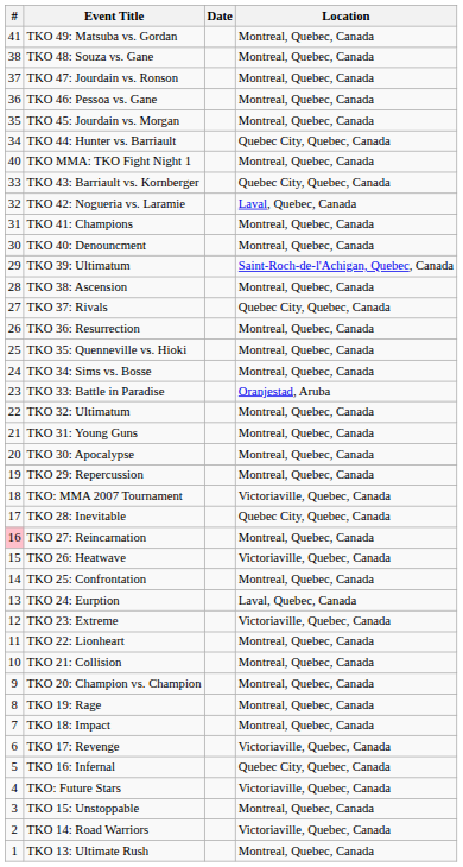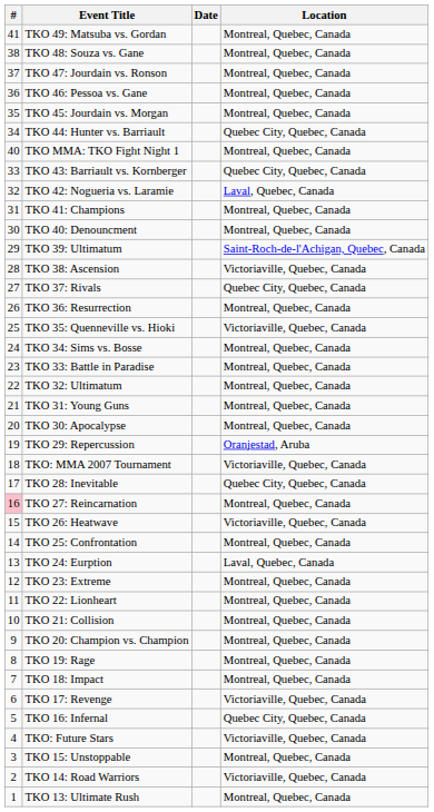 <table class="sortable wikitable succession-box" class="wikitable mw-collapsible mw-collapsed" style="font-size:90%">
 <tr>
 <th scope="col">#</th>
 <th scope="col">Event Title</th>
 <th scope="col">Date</th>
 <th scope="col">Location</th>
 </tr>
 <tr>
 <td style="text-align:center">41</td>
 <td>TKO 49: Matsuba vs. Gordan</td>
 <td></td>
 <td>Montreal, Quebec, Canada</td>
 </tr>
 <tr>
 <td style="text-align:center">38</td>
 <td>TKO 48: Souza vs. Gane</td>
 <td></td>
 <td>Montreal, Quebec, Canada</td>
 </tr>
 <tr>
 <td style="text-align:center">37</td>
 <td>TKO 47: Jourdain vs. Ronson</td>
 <td></td>
 <td>Montreal, Quebec, Canada</td>
 </tr>
 <tr>
 <td style="text-align:center">36</td>
 <td>TKO 46: Pessoa vs. Gane</td>
 <td></td>
 <td>Montreal, Quebec, Canada</td>
 </tr>
 <tr>
 <td style="text-align:center">35</td>
 <td>TKO 45: Jourdain vs. Morgan</td>
 <td></td>
 <td>Montreal, Quebec, Canada</td>
 </tr>
 <tr>
 <td style="text-align:center">34</td>
 <td>TKO 44: Hunter vs. Barriault</td>
 <td></td>
 <td>Quebec City, Quebec, Canada</td>
 </tr>
 <tr>
 <td style="text-align:center">40</td>
 <td>TKO MMA: TKO Fight Night 1</td>
 <td></td>
 <td>Montreal, Quebec, Canada</td>
 </tr>
 <tr>
 <td style="text-align:center">33</td>
 <td>TKO 43: Barriault vs. Kornberger</td>
 <td></td>
 <td>Quebec City, Quebec, Canada</td>
 </tr>
 <tr>
 <td style="text-align:center">32</td>
 <td>TKO 42: Nogueria vs. Laramie</td>
 <td></td>
 <td><a href='#'>Laval</a>, Quebec, Canada</td>
 </tr>
 <tr>
 <td style="text-align:center">31</td>
 <td>TKO 41: Champions</td>
 <td></td>
 <td>Montreal, Quebec, Canada</td>
 </tr>
 <tr>
 <td style="text-align:center">30</td>
 <td>TKO 40: Denouncment</td>
 <td></td>
 <td>Montreal, Quebec, Canada</td>
 </tr>
 <tr>
 <td style="text-align:center">29</td>
 <td>TKO 39: Ultimatum</td>
 <td></td>
 <td><a href='#'>Saint-Roch-de-l'Achigan, Quebec</a>, Canada</td>
 </tr>
 <tr>
 <td style="text-align:center">28</td>
 <td>TKO 38: Ascension</td>
 <td></td>
-<td>Montreal, Quebec, Canada</td>
+<td>Victoriaville, Quebec, Canada</td>
 </tr>
 <tr>
 <td style="text-align:center">27</td>
 <td>TKO 37: Rivals</td>
 <td></td>
 <td>Quebec City, Quebec, Canada</td>
 </tr>
 <tr>
 <td style="text-align:center">26</td>
 <td>TKO 36: Resurrection</td>
 <td></td>
 <td>Montreal, Quebec, Canada</td>
 </tr>
 <tr>
 <td style="text-align:center">25</td>
 <td>TKO 35: Quenneville vs. Hioki</td>
 <td></td>
-<td>Montreal, Quebec, Canada</td>
+<td>Victoriaville, Quebec, Canada</td>
 </tr>
 <tr>
 <td style="text-align:center">24</td>
 <td>TKO 34: Sims vs. Bosse</td>
 <td></td>
 <td>Montreal, Quebec, Canada</td>
 </tr>
 <tr>
 <td style="text-align:center">23</td>
 <td>TKO 33: Battle in Paradise</td>
 <td></td>
-<td><a href='#'>Oranjestad</a>, Aruba</td>
+<td>Montreal, Quebec, Canada</td>
 </tr>
 <tr>
 <td style="text-align:center">22</td>
 <td>TKO 32: Ultimatum</td>
 <td></td>
 <td>Montreal, Quebec, Canada</td>
 </tr>
 <tr>
 <td style="text-align:center">21</td>
 <td>TKO 31: Young Guns</td>
 <td></td>
 <td>Montreal, Quebec, Canada</td>
 </tr>
 <tr>
 <td style="text-align:center">20</td>
 <td>TKO 30: Apocalypse</td>
 <td></td>
 <td>Montreal, Quebec, Canada</td>
 </tr>
 <tr>
 <td style="text-align:center">19</td>
 <td>TKO 29: Repercussion</td>
 <td></td>
-<td>Montreal, Quebec, Canada</td>
+<td><a href='#'>Oranjestad</a>, Aruba</td>
 </tr>
 <tr>
 <td style="text-align:center">18</td>
 <td>TKO: MMA 2007 Tournament</td>
 <td></td>
 <td>Victoriaville, Quebec, Canada</td>
 </tr>
 <tr>
 <td style="text-align:center">17</td>
 <td>TKO 28: Inevitable</td>
 <td></td>
 <td>Quebec City, Quebec, Canada</td>
 </tr>
 <tr>
 <td style="background: pink; text-align:center">16</td>
 <td>TKO 27: Reincarnation</td>
 <td></td>
 <td>Montreal, Quebec, Canada</td>
 </tr>
 <tr>
 <td style="text-align:center">15</td>
 <td>TKO 26: Heatwave</td>
 <td></td>
 <td>Victoriaville, Quebec, Canada</td>
 </tr>
 <tr>
 <td style="text-align:center">14</td>
 <td>TKO 25: Confrontation</td>
 <td></td>
 <td>Montreal, Quebec, Canada</td>
 </tr>
 <tr>
 <td style="text-align:center">13</td>
 <td>TKO 24: Eurption</td>
 <td></td>
 <td>Laval, Quebec, Canada</td>
 </tr>
 <tr>
 <td style="text-align:center">12</td>
 <td>TKO 23: Extreme</td>
 <td></td>
-<td>Victoriaville, Quebec, Canada</td>
+<td>Montreal, Quebec, Canada</td>
 </tr>
 <tr>
 <td style="text-align:center">11</td>
 <td>TKO 22: Lionheart</td>
 <td></td>
 <td>Montreal, Quebec, Canada</td>
 </tr>
 <tr>
 <td style="text-align:center">10</td>
 <td>TKO 21: Collision</td>
 <td></td>
 <td>Montreal, Quebec, Canada</td>
 </tr>
 <tr>
 <td style="text-align:center">9</td>
 <td>TKO 20: Champion vs. Champion</td>
 <td></td>
 <td>Montreal, Quebec, Canada</td>
 </tr>
 <tr>
 <td style="text-align:center">8</td>
 <td>TKO 19: Rage</td>
 <td></td>
 <td>Montreal, Quebec, Canada</td>
 </tr>
 <tr>
 <td style="text-align:center">7</td>
 <td>TKO 18: Impact</td>
 <td></td>
 <td>Montreal, Quebec, Canada</td>
 </tr>
 <tr>
 <td style="text-align:center">6</td>
 <td>TKO 17: Revenge</td>
 <td></td>
 <td>Victoriaville, Quebec, Canada</td>
 </tr>
 <tr>
 <td style="text-align:center">5</td>
 <td>TKO 16: Infernal</td>
 <td></td>
 <td>Quebec City, Quebec, Canada</td>
 </tr>
 <tr>
 <td style="text-align:center">4</td>
 <td>TKO: Future Stars</td>
 <td></td>
 <td>Victoriaville, Quebec, Canada</td>
 </tr>
 <tr>
 <td style="text-align:center">3</td>
 <td>TKO 15: Unstoppable</td>
 <td></td>
 <td>Montreal, Quebec, Canada</td>
 </tr>
 <tr>
 <td style="text-align:center">2</td>
 <td>TKO 14: Road Warriors</td>
 <td></td>
 <td>Victoriaville, Quebec, Canada</td>
 </tr>
 <tr>
 <td style="text-align:center">1</td>
 <td>TKO 13: Ultimate Rush</td>
 <td></td>
 <td>Montreal, Quebec, Canada</td>
 </tr>
 </table>
